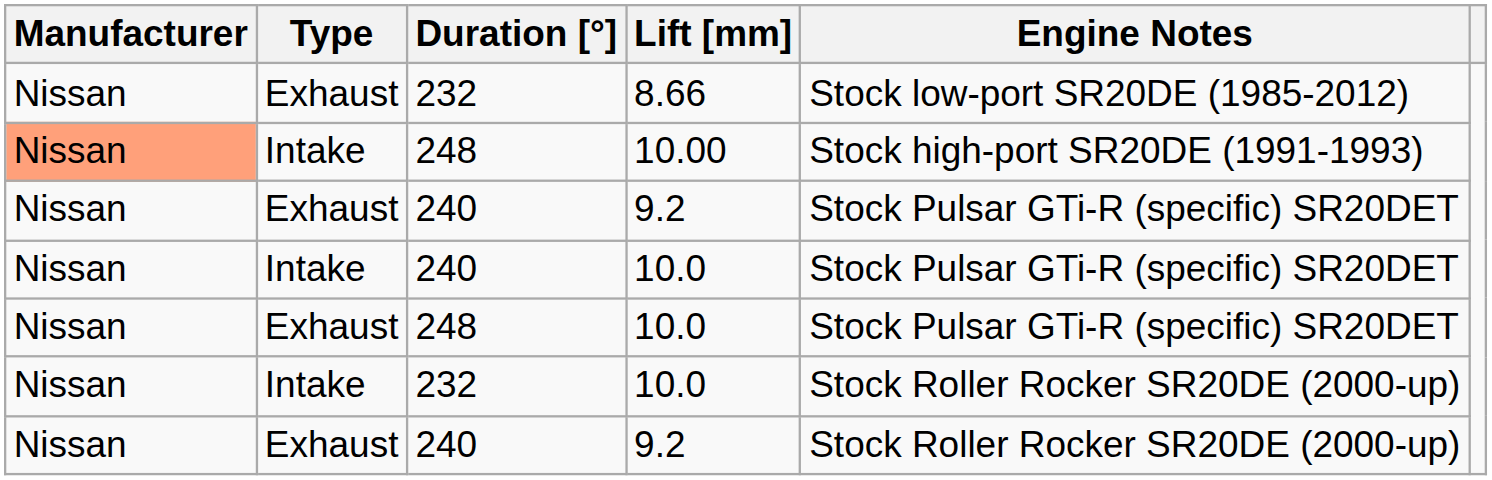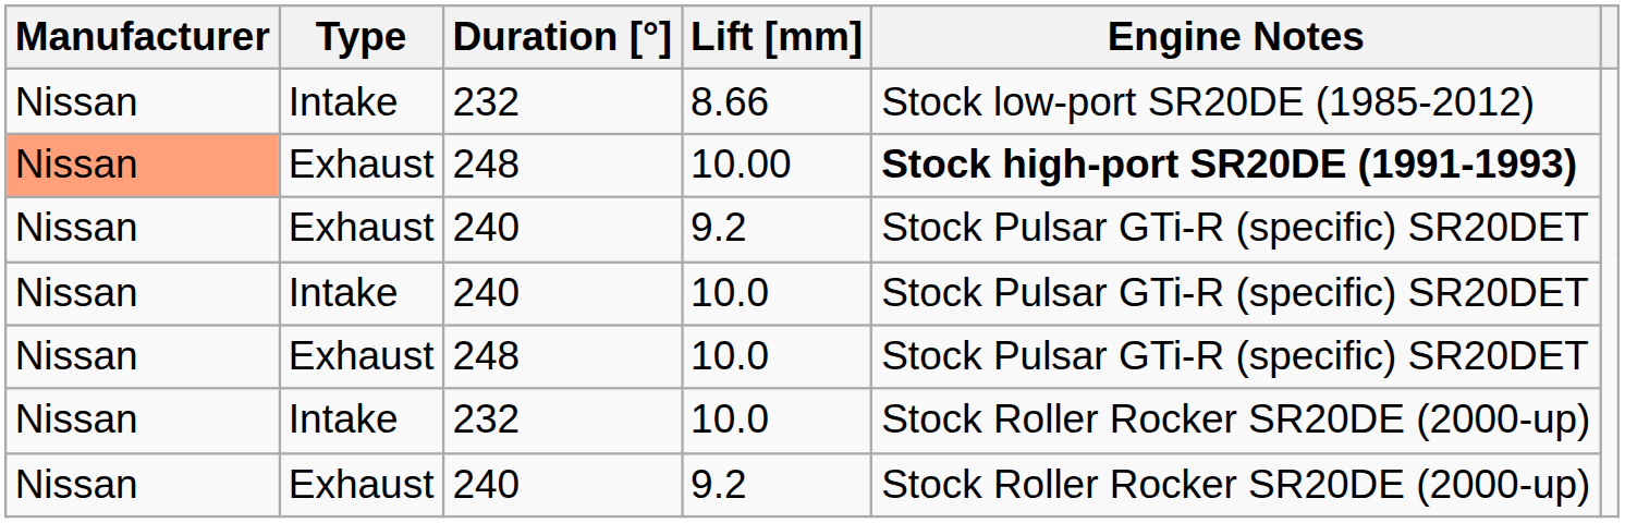 <table class="wikitable">
 <tr>
 <th>Manufacturer</th>
 <th>Type</th>
 <th>Duration [°]</th>
 <th>Lift [mm]</th>
 <th>Engine Notes</th>
 <th></th>
 </tr>
 <tr>
 <td>Nissan</td>
-<td>Exhaust</td>
+<td>Intake</td>
 <td>232</td>
 <td>8.66</td>
 <td>Stock low-port SR20DE (1985-2012)</td>
 </tr>
 <tr>
 <td style="background: lightsalmon;">Nissan</td>
-<td>Intake</td>
+<td>Exhaust</td>
 <td>248</td>
 <td>10.00</td>
-<td>Stock high-port SR20DE (1991-1993)</td>
+<td><strong>Stock high-port SR20DE (1991-1993)</strong></td>
 </tr>
 <tr>
 <td>Nissan</td>
 <td>Exhaust</td>
 <td>240</td>
 <td>9.2</td>
 <td>Stock Pulsar GTi-R  (specific) SR20DET</td>
 </tr>
 <tr>
 <td>Nissan</td>
 <td>Intake</td>
 <td>240</td>
 <td>10.0</td>
 <td>Stock Pulsar GTi-R (specific) SR20DET</td>
 </tr>
 <tr>
 <td>Nissan</td>
 <td>Exhaust</td>
 <td>248</td>
 <td>10.0</td>
 <td>Stock Pulsar GTi-R (specific) SR20DET</td>
 </tr>
 <tr>
 <td>Nissan</td>
 <td>Intake</td>
 <td>232</td>
 <td>10.0</td>
 <td>Stock Roller Rocker SR20DE (2000-up)</td>
 </tr>
 <tr>
 <td>Nissan</td>
 <td>Exhaust</td>
 <td>240</td>
 <td>9.2</td>
 <td>Stock Roller Rocker SR20DE (2000-up)</td>
 </tr>
 </table>
